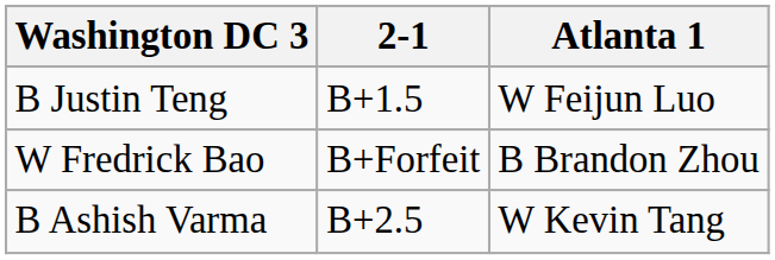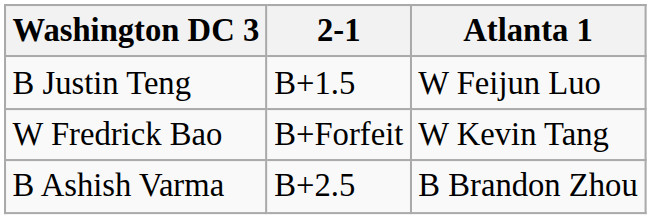 <table class="wikitable">
 <tr>
 <th>Washington DC 3</th>
 <th>2-1</th>
 <th>Atlanta 1</th>
 </tr>
 <tr>
 <td>B Justin Teng</td>
 <td>B+1.5</td>
 <td>W Feijun Luo</td>
 </tr>
 <tr>
 <td>W Fredrick Bao</td>
 <td>B+Forfeit</td>
-<td>B Brandon Zhou</td>
+<td>W Kevin Tang</td>
 </tr>
 <tr>
 <td>B Ashish Varma</td>
 <td>B+2.5</td>
-<td>W Kevin Tang</td>
+<td>B Brandon Zhou</td>
 </tr>
 </table>
